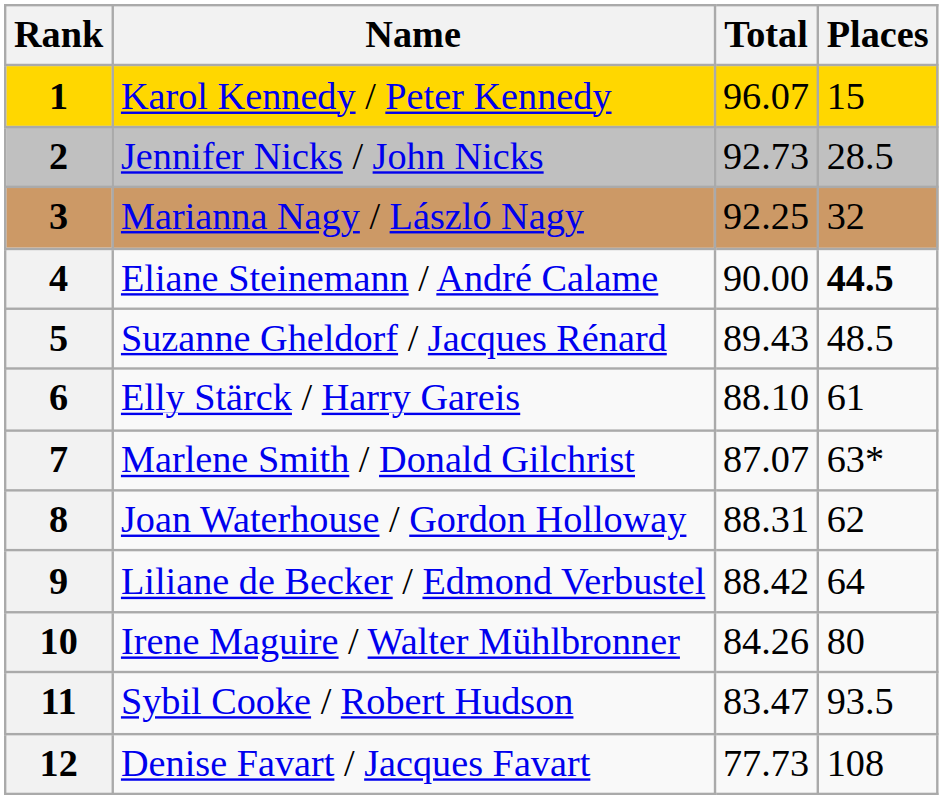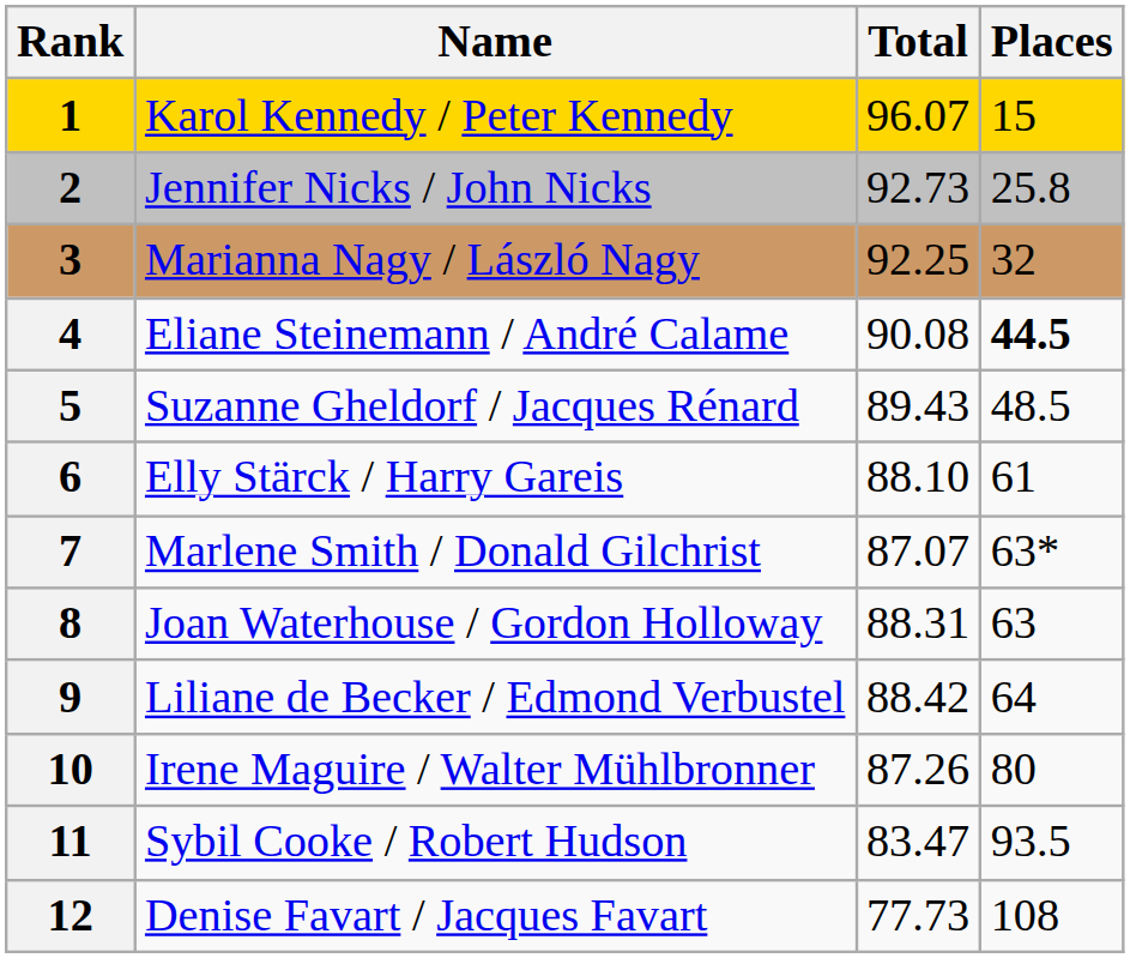 <table class="wikitable">
 <tr>
 <th>Rank</th>
 <th>Name</th>
 <th>Total</th>
 <th>Places</th>
 </tr>
 <tr bgcolor=gold>
 <td align=center><strong>1</strong></td>
 <td> <a href='#'>Karol Kennedy</a> / <a href='#'>Peter Kennedy</a></td>
 <td>96.07</td>
 <td>15</td>
 </tr>
 <tr bgcolor=silver>
 <td align=center><strong>2</strong></td>
 <td> <a href='#'>Jennifer Nicks</a> / <a href='#'>John Nicks</a></td>
 <td>92.73</td>
-<td>28.5</td>
+<td>25.8</td>
 </tr>
 <tr bgcolor=cc9966>
 <td align=center><strong>3</strong></td>
 <td> <a href='#'>Marianna Nagy</a> / <a href='#'>László Nagy</a></td>
 <td>92.25</td>
 <td>32</td>
 </tr>
 <tr>
 <th>4</th>
 <td> <a href='#'>Eliane Steinemann</a> / <a href='#'>André Calame</a></td>
-<td>90.00</td>
+<td>90.08</td>
 <td><strong>44.5</strong></td>
 </tr>
 <tr>
 <th>5</th>
 <td> <a href='#'>Suzanne Gheldorf</a> / <a href='#'>Jacques Rénard</a></td>
 <td>89.43</td>
 <td>48.5</td>
 </tr>
 <tr>
 <th>6</th>
 <td> <a href='#'>Elly Stärck</a> / <a href='#'>Harry Gareis</a></td>
 <td>88.10</td>
 <td>61</td>
 </tr>
 <tr>
 <th>7</th>
 <td> <a href='#'>Marlene Smith</a> / <a href='#'>Donald Gilchrist</a></td>
 <td>87.07</td>
 <td>63*</td>
 </tr>
 <tr>
 <th>8</th>
 <td> <a href='#'>Joan Waterhouse</a> / <a href='#'>Gordon Holloway</a></td>
 <td>88.31</td>
-<td>62</td>
+<td>63</td>
 </tr>
 <tr>
 <th>9</th>
 <td> <a href='#'>Liliane de Becker</a> / <a href='#'>Edmond Verbustel</a></td>
 <td>88.42</td>
 <td>64</td>
 </tr>
 <tr>
 <th>10</th>
 <td> <a href='#'>Irene Maguire</a> / <a href='#'>Walter Mühlbronner</a></td>
-<td>84.26</td>
+<td>87.26</td>
 <td>80</td>
 </tr>
 <tr>
 <th>11</th>
 <td> <a href='#'>Sybil Cooke</a> / <a href='#'>Robert Hudson</a></td>
 <td>83.47</td>
 <td>93.5</td>
 </tr>
 <tr>
 <th>12</th>
 <td> <a href='#'>Denise Favart</a> / <a href='#'>Jacques Favart</a></td>
 <td>77.73</td>
 <td>108</td>
 </tr>
 </table>
